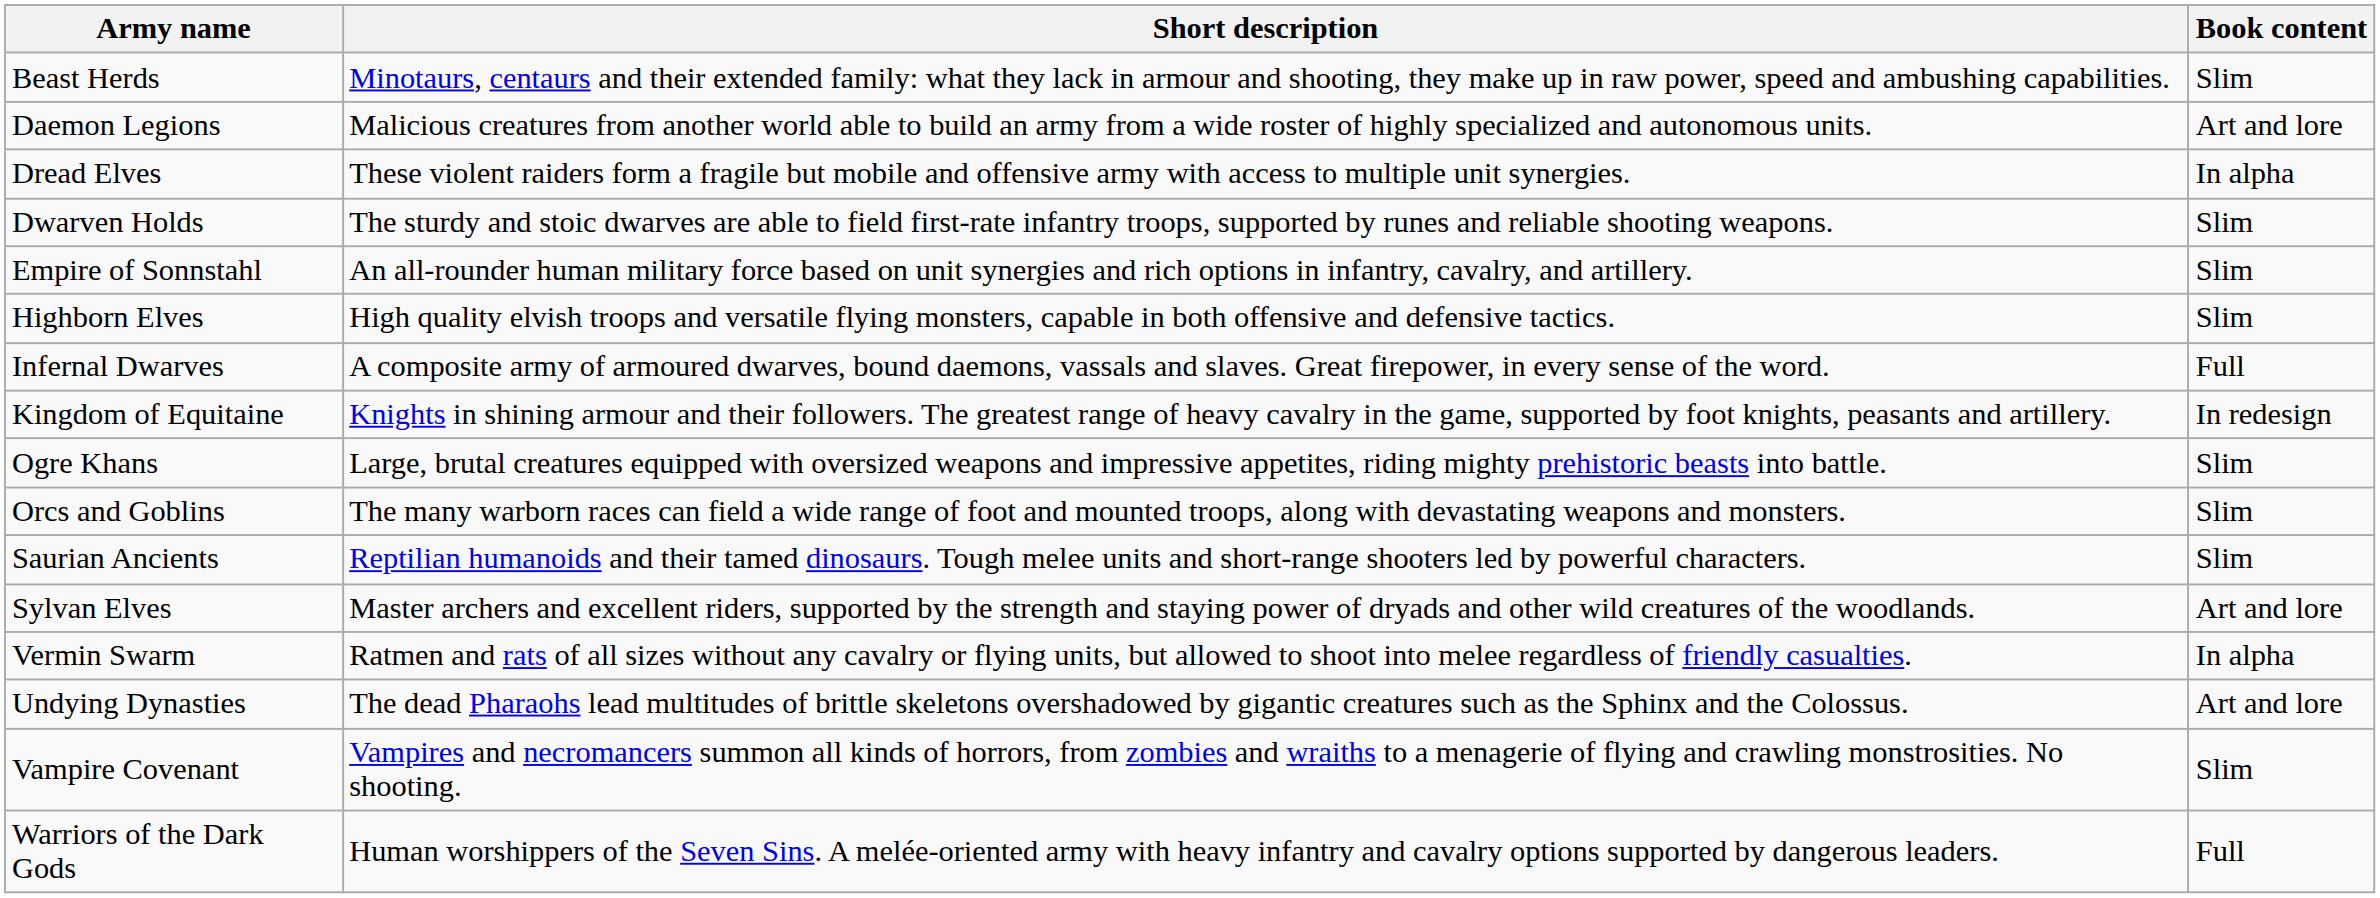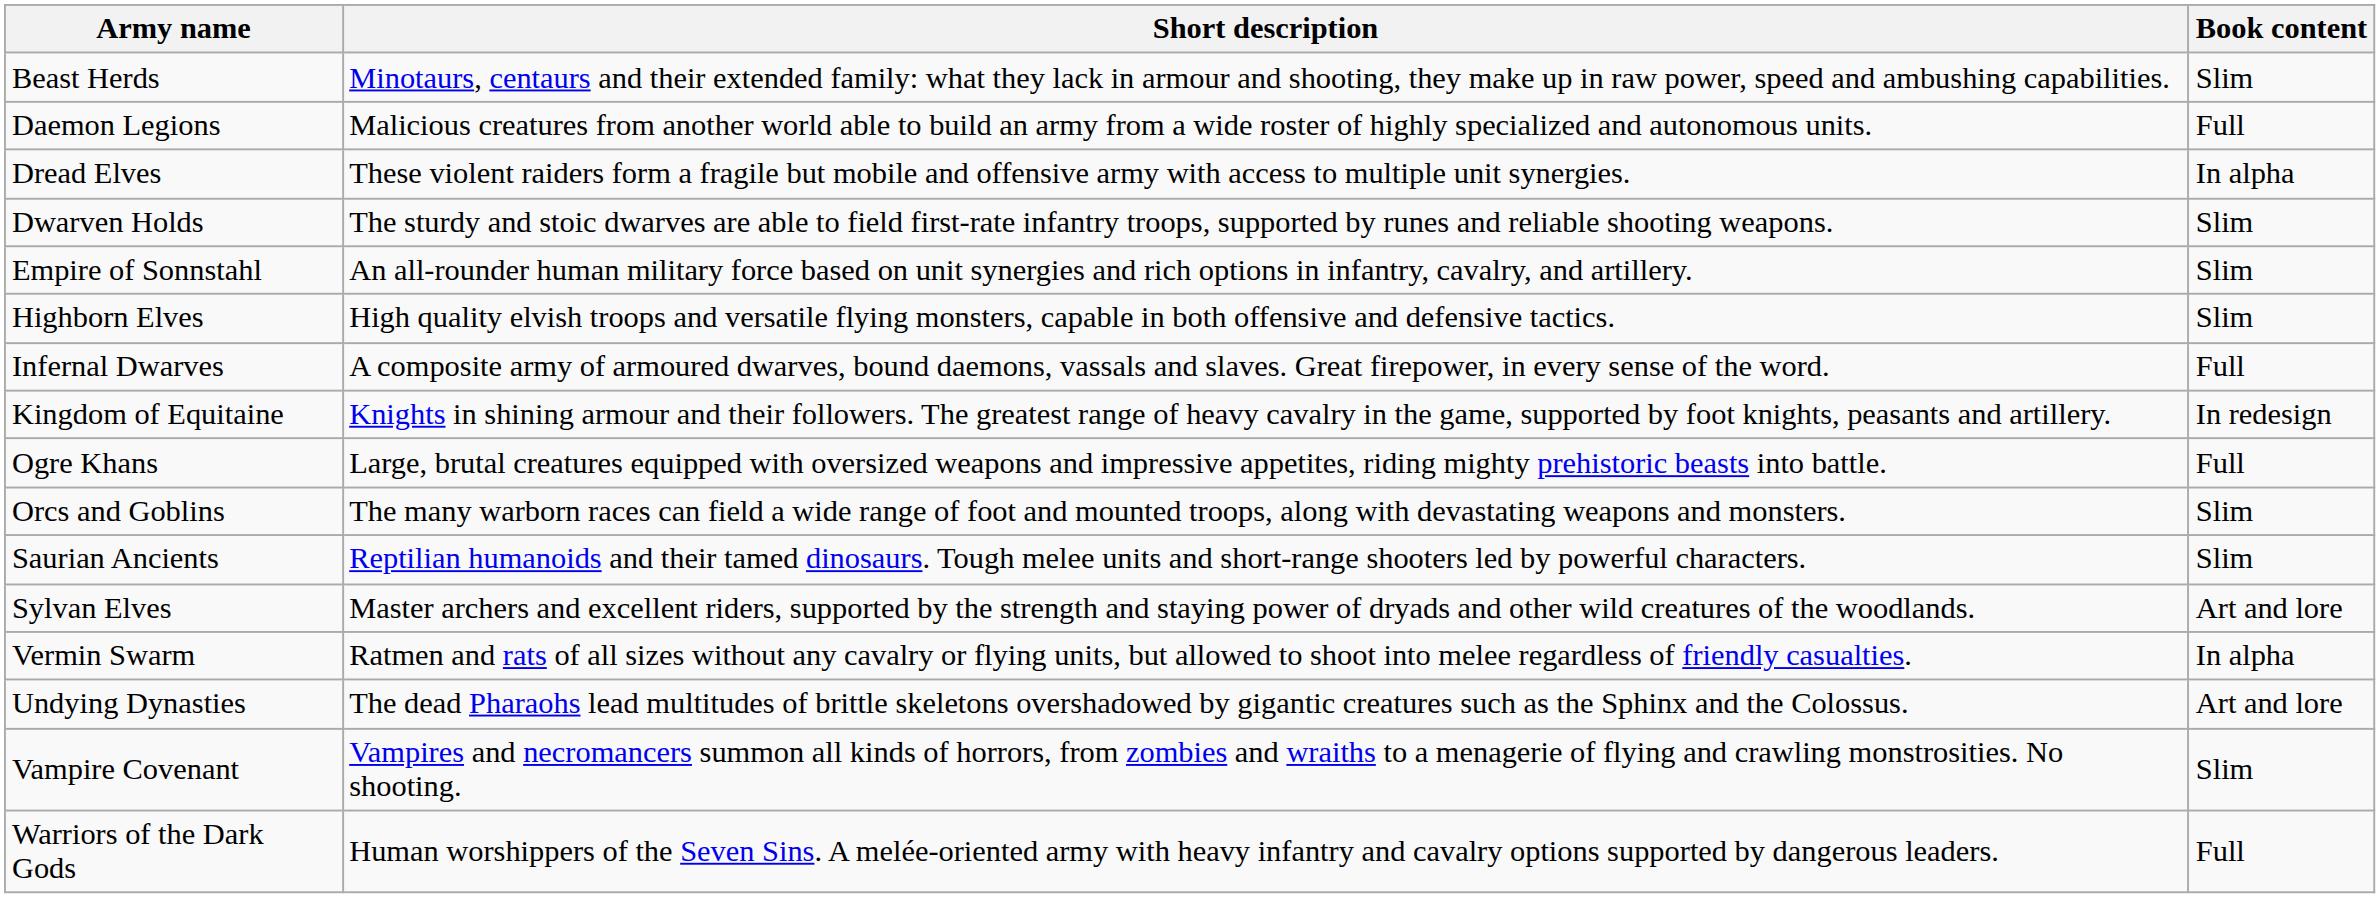 <table class="wikitable">
 <tr>
 <th>Army name</th>
 <th>Short description</th>
 <th>Book content</th>
 </tr>
 <tr>
 <td>Beast Herds</td>
 <td><a href='#'>Minotaurs</a>, <a href='#'>centaurs</a> and their extended family: what they lack in armour and shooting, they make up in raw power, speed and ambushing capabilities.</td>
 <td>Slim</td>
 </tr>
 <tr>
 <td>Daemon Legions</td>
 <td>Malicious creatures from another world able to build an army from a wide roster of highly specialized and autonomous units.</td>
-<td>Art and lore</td>
+<td>Full</td>
 </tr>
 <tr>
 <td>Dread Elves</td>
 <td>These violent raiders form a fragile but mobile and offensive army with access to multiple unit synergies.</td>
 <td>In alpha</td>
 </tr>
 <tr>
 <td>Dwarven Holds</td>
 <td>The sturdy and stoic dwarves are able to field first-rate infantry troops, supported by runes and reliable shooting weapons.</td>
 <td>Slim</td>
 </tr>
 <tr>
 <td>Empire of Sonnstahl</td>
 <td>An all-rounder human military force based on unit synergies and rich options in infantry, cavalry, and artillery.</td>
 <td>Slim</td>
 </tr>
 <tr>
 <td>Highborn Elves</td>
 <td>High quality elvish troops and versatile flying monsters, capable in both offensive and defensive tactics.</td>
 <td>Slim</td>
 </tr>
 <tr>
 <td>Infernal Dwarves</td>
 <td>A composite army of armoured dwarves, bound daemons, vassals and slaves. Great firepower, in every sense of the word.</td>
 <td>Full</td>
 </tr>
 <tr>
 <td>Kingdom of Equitaine</td>
 <td><a href='#'>Knights</a> in shining armour and their followers. The greatest range of heavy cavalry in the game, supported by foot knights, peasants and artillery.</td>
 <td>In redesign</td>
 </tr>
 <tr>
 <td>Ogre Khans</td>
 <td>Large, brutal creatures equipped with oversized weapons and impressive appetites, riding mighty <a href='#'>prehistoric beasts</a> into battle.</td>
-<td>Slim</td>
+<td>Full</td>
 </tr>
 <tr>
 <td>Orcs and Goblins</td>
 <td>The many warborn races can field a wide range of foot and mounted troops, along with devastating weapons and monsters.</td>
 <td>Slim</td>
 </tr>
 <tr>
 <td>Saurian Ancients</td>
 <td><a href='#'>Reptilian humanoids</a> and their tamed <a href='#'>dinosaurs</a>. Tough melee units and short-range shooters led by powerful characters.</td>
 <td>Slim</td>
 </tr>
 <tr>
 <td>Sylvan Elves</td>
 <td>Master archers and excellent riders, supported by the strength and staying power of dryads and other wild creatures of the woodlands.</td>
 <td>Art and lore</td>
 </tr>
 <tr>
 <td>Vermin Swarm</td>
 <td>Ratmen and <a href='#'>rats</a> of all sizes without any cavalry or flying units, but allowed to shoot into melee regardless of <a href='#'>friendly casualties</a>.</td>
 <td>In alpha</td>
 </tr>
 <tr>
 <td>Undying Dynasties</td>
 <td>The dead <a href='#'>Pharaohs</a> lead multitudes of brittle skeletons overshadowed by gigantic creatures such as the Sphinx and the Colossus.</td>
 <td>Art and lore</td>
 </tr>
 <tr>
 <td>Vampire Covenant</td>
 <td><a href='#'>Vampires</a> and <a href='#'>necromancers</a> summon all kinds of horrors, from <a href='#'>zombies</a> and <a href='#'>wraiths</a> to a menagerie of flying and crawling monstrosities. No shooting.</td>
 <td>Slim</td>
 </tr>
 <tr>
 <td>Warriors of the Dark Gods</td>
 <td>Human worshippers of the <a href='#'>Seven Sins</a>. A melée-oriented army with heavy infantry and cavalry options supported by dangerous leaders.</td>
 <td>Full</td>
 </tr>
 </table>
